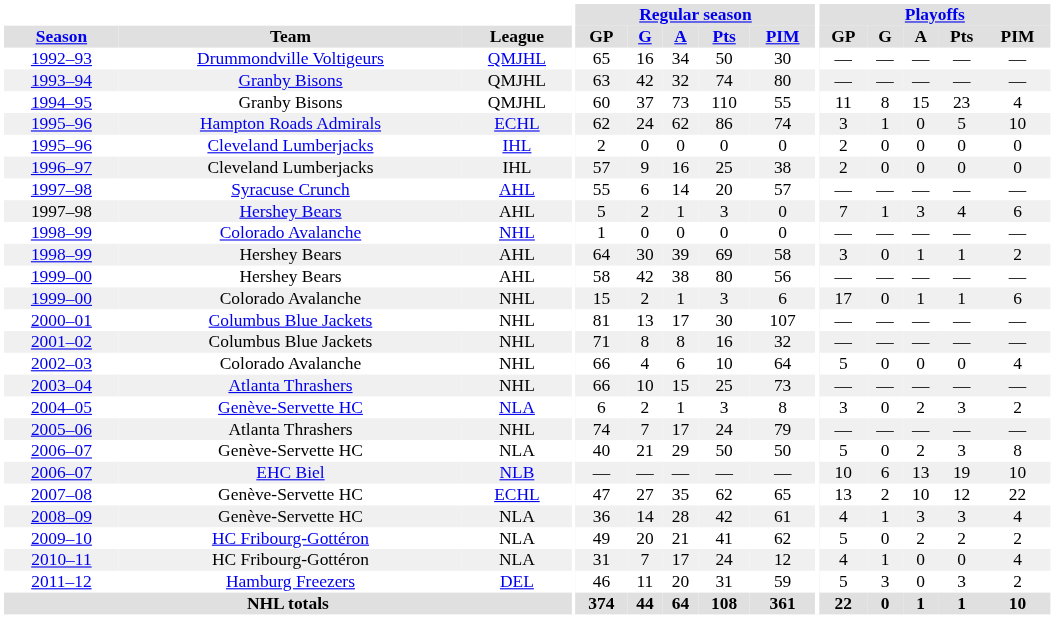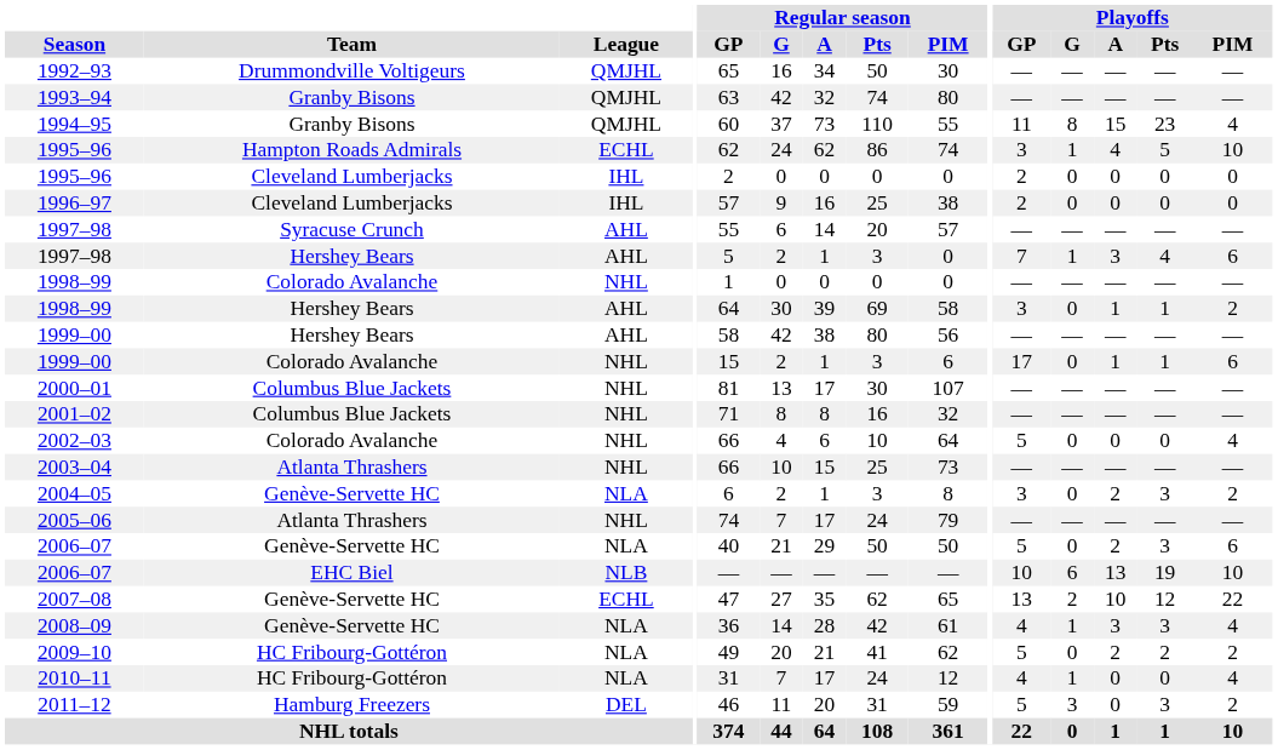 <table border="0" cellpadding="1" cellspacing="0" style="text-align:center; width:60em">
 <tr bgcolor="#e0e0e0">
 <th colspan="3" bgcolor="#ffffff"></th>
 <th rowspan="100" bgcolor="#ffffff"></th>
 <th colspan="5"><a href='#'>Regular season</a></th>
 <th rowspan="100" bgcolor="#ffffff"></th>
 <th colspan="5"><a href='#'>Playoffs</a></th>
 </tr>
 <tr bgcolor="#e0e0e0">
 <th><a href='#'>Season</a></th>
 <th>Team</th>
 <th>League</th>
 <th>GP</th>
 <th><a href='#'>G</a></th>
 <th><a href='#'>A</a></th>
 <th><a href='#'>Pts</a></th>
 <th><a href='#'>PIM</a></th>
 <th>GP</th>
 <th>G</th>
 <th>A</th>
 <th>Pts</th>
 <th>PIM</th>
 </tr>
 <tr>
 <td><a href='#'>1992–93</a></td>
 <td><a href='#'>Drummondville Voltigeurs</a></td>
 <td><a href='#'>QMJHL</a></td>
 <td>65</td>
 <td>16</td>
 <td>34</td>
 <td>50</td>
 <td>30</td>
 <td>—</td>
 <td>—</td>
 <td>—</td>
 <td>—</td>
 <td>—</td>
 </tr>
 <tr bgcolor="#f0f0f0">
 <td><a href='#'>1993–94</a></td>
 <td><a href='#'>Granby Bisons</a></td>
 <td>QMJHL</td>
 <td>63</td>
 <td>42</td>
 <td>32</td>
 <td>74</td>
 <td>80</td>
 <td>—</td>
 <td>—</td>
 <td>—</td>
 <td>—</td>
 <td>—</td>
 </tr>
 <tr>
 <td><a href='#'>1994–95</a></td>
 <td>Granby Bisons</td>
 <td>QMJHL</td>
 <td>60</td>
 <td>37</td>
 <td>73</td>
 <td>110</td>
 <td>55</td>
 <td>11</td>
 <td>8</td>
 <td>15</td>
 <td>23</td>
 <td>4</td>
 </tr>
 <tr bgcolor="#f0f0f0">
 <td><a href='#'>1995–96</a></td>
 <td><a href='#'>Hampton Roads Admirals</a></td>
 <td><a href='#'>ECHL</a></td>
 <td>62</td>
 <td>24</td>
 <td>62</td>
 <td>86</td>
 <td>74</td>
 <td>3</td>
 <td>1</td>
-<td>0</td>
+<td>4</td>
 <td>5</td>
 <td>10</td>
 </tr>
 <tr>
 <td><a href='#'>1995–96</a></td>
 <td><a href='#'>Cleveland Lumberjacks</a></td>
 <td><a href='#'>IHL</a></td>
 <td>2</td>
 <td>0</td>
 <td>0</td>
 <td>0</td>
 <td>0</td>
 <td>2</td>
 <td>0</td>
 <td>0</td>
 <td>0</td>
 <td>0</td>
 </tr>
 <tr bgcolor="#f0f0f0">
 <td><a href='#'>1996–97</a></td>
 <td>Cleveland Lumberjacks</td>
 <td>IHL</td>
 <td>57</td>
 <td>9</td>
 <td>16</td>
 <td>25</td>
 <td>38</td>
 <td>2</td>
 <td>0</td>
 <td>0</td>
 <td>0</td>
 <td>0</td>
 </tr>
 <tr>
 <td><a href='#'>1997–98</a></td>
 <td><a href='#'>Syracuse Crunch</a></td>
 <td><a href='#'>AHL</a></td>
 <td>55</td>
 <td>6</td>
 <td>14</td>
 <td>20</td>
 <td>57</td>
 <td>—</td>
 <td>—</td>
 <td>—</td>
 <td>—</td>
 <td>—</td>
 </tr>
 <tr bgcolor="#f0f0f0">
 <td>1997–98</td>
 <td><a href='#'>Hershey Bears</a></td>
 <td>AHL</td>
 <td>5</td>
 <td>2</td>
 <td>1</td>
 <td>3</td>
 <td>0</td>
 <td>7</td>
 <td>1</td>
 <td>3</td>
 <td>4</td>
 <td>6</td>
 </tr>
 <tr>
 <td><a href='#'>1998–99</a></td>
 <td><a href='#'>Colorado Avalanche</a></td>
 <td><a href='#'>NHL</a></td>
 <td>1</td>
 <td>0</td>
 <td>0</td>
 <td>0</td>
 <td>0</td>
 <td>—</td>
 <td>—</td>
 <td>—</td>
 <td>—</td>
 <td>—</td>
 </tr>
 <tr bgcolor="#f0f0f0">
 <td><a href='#'>1998–99</a></td>
 <td>Hershey Bears</td>
 <td>AHL</td>
 <td>64</td>
 <td>30</td>
 <td>39</td>
 <td>69</td>
 <td>58</td>
 <td>3</td>
 <td>0</td>
 <td>1</td>
 <td>1</td>
 <td>2</td>
 </tr>
 <tr>
 <td><a href='#'>1999–00</a></td>
 <td>Hershey Bears</td>
 <td>AHL</td>
 <td>58</td>
 <td>42</td>
 <td>38</td>
 <td>80</td>
 <td>56</td>
 <td>—</td>
 <td>—</td>
 <td>—</td>
 <td>—</td>
 <td>—</td>
 </tr>
 <tr bgcolor="#f0f0f0">
 <td><a href='#'>1999–00</a></td>
 <td>Colorado Avalanche</td>
 <td>NHL</td>
 <td>15</td>
 <td>2</td>
 <td>1</td>
 <td>3</td>
 <td>6</td>
 <td>17</td>
 <td>0</td>
 <td>1</td>
 <td>1</td>
 <td>6</td>
 </tr>
 <tr>
 <td><a href='#'>2000–01</a></td>
 <td><a href='#'>Columbus Blue Jackets</a></td>
 <td>NHL</td>
 <td>81</td>
 <td>13</td>
 <td>17</td>
 <td>30</td>
 <td>107</td>
 <td>—</td>
 <td>—</td>
 <td>—</td>
 <td>—</td>
 <td>—</td>
 </tr>
 <tr bgcolor="#f0f0f0">
 <td><a href='#'>2001–02</a></td>
 <td>Columbus Blue Jackets</td>
 <td>NHL</td>
 <td>71</td>
 <td>8</td>
 <td>8</td>
 <td>16</td>
 <td>32</td>
 <td>—</td>
 <td>—</td>
 <td>—</td>
 <td>—</td>
 <td>—</td>
 </tr>
 <tr>
 <td><a href='#'>2002–03</a></td>
 <td>Colorado Avalanche</td>
 <td>NHL</td>
 <td>66</td>
 <td>4</td>
 <td>6</td>
 <td>10</td>
 <td>64</td>
 <td>5</td>
 <td>0</td>
 <td>0</td>
 <td>0</td>
 <td>4</td>
 </tr>
 <tr bgcolor="#f0f0f0">
 <td><a href='#'>2003–04</a></td>
 <td><a href='#'>Atlanta Thrashers</a></td>
 <td>NHL</td>
 <td>66</td>
 <td>10</td>
 <td>15</td>
 <td>25</td>
 <td>73</td>
 <td>—</td>
 <td>—</td>
 <td>—</td>
 <td>—</td>
 <td>—</td>
 </tr>
 <tr>
 <td><a href='#'>2004–05</a></td>
 <td><a href='#'>Genève-Servette HC</a></td>
 <td><a href='#'>NLA</a></td>
 <td>6</td>
 <td>2</td>
 <td>1</td>
 <td>3</td>
 <td>8</td>
 <td>3</td>
 <td>0</td>
 <td>2</td>
 <td>3</td>
 <td>2</td>
 </tr>
 <tr bgcolor="#f0f0f0">
 <td><a href='#'>2005–06</a></td>
 <td>Atlanta Thrashers</td>
 <td>NHL</td>
 <td>74</td>
 <td>7</td>
 <td>17</td>
 <td>24</td>
 <td>79</td>
 <td>—</td>
 <td>—</td>
 <td>—</td>
 <td>—</td>
 <td>—</td>
 </tr>
 <tr>
 <td><a href='#'>2006–07</a></td>
 <td>Genève-Servette HC</td>
 <td>NLA</td>
 <td>40</td>
 <td>21</td>
 <td>29</td>
 <td>50</td>
 <td>50</td>
 <td>5</td>
 <td>0</td>
 <td>2</td>
 <td>3</td>
-<td>8</td>
+<td>6</td>
 </tr>
 <tr bgcolor="#f0f0f0">
 <td><a href='#'>2006–07</a></td>
 <td><a href='#'>EHC Biel</a></td>
 <td><a href='#'>NLB</a></td>
 <td>—</td>
 <td>—</td>
 <td>—</td>
 <td>—</td>
 <td>—</td>
 <td>10</td>
 <td>6</td>
 <td>13</td>
 <td>19</td>
 <td>10</td>
 </tr>
 <tr>
 <td><a href='#'>2007–08</a></td>
 <td>Genève-Servette HC</td>
 <td><a href='#'>ECHL</a></td>
 <td>47</td>
 <td>27</td>
 <td>35</td>
 <td>62</td>
 <td>65</td>
 <td>13</td>
 <td>2</td>
 <td>10</td>
 <td>12</td>
 <td>22</td>
 </tr>
 <tr bgcolor="#f0f0f0">
 <td><a href='#'>2008–09</a></td>
 <td>Genève-Servette HC</td>
 <td>NLA</td>
 <td>36</td>
 <td>14</td>
 <td>28</td>
 <td>42</td>
 <td>61</td>
 <td>4</td>
 <td>1</td>
 <td>3</td>
 <td>3</td>
 <td>4</td>
 </tr>
 <tr>
 <td><a href='#'>2009–10</a></td>
 <td><a href='#'>HC Fribourg-Gottéron</a></td>
 <td>NLA</td>
 <td>49</td>
 <td>20</td>
 <td>21</td>
 <td>41</td>
 <td>62</td>
 <td>5</td>
 <td>0</td>
 <td>2</td>
 <td>2</td>
 <td>2</td>
 </tr>
 <tr bgcolor="#f0f0f0">
 <td><a href='#'>2010–11</a></td>
 <td>HC Fribourg-Gottéron</td>
 <td>NLA</td>
 <td>31</td>
 <td>7</td>
 <td>17</td>
 <td>24</td>
 <td>12</td>
 <td>4</td>
 <td>1</td>
 <td>0</td>
 <td>0</td>
 <td>4</td>
 </tr>
 <tr>
 <td><a href='#'>2011–12</a></td>
 <td><a href='#'>Hamburg Freezers</a></td>
 <td><a href='#'>DEL</a></td>
 <td>46</td>
 <td>11</td>
 <td>20</td>
 <td>31</td>
 <td>59</td>
 <td>5</td>
 <td>3</td>
 <td>0</td>
 <td>3</td>
 <td>2</td>
 </tr>
 <tr bgcolor="#e0e0e0">
 <th colspan="3">NHL totals</th>
 <th>374</th>
 <th>44</th>
 <th>64</th>
 <th>108</th>
 <th>361</th>
 <th>22</th>
 <th>0</th>
 <th>1</th>
 <th>1</th>
 <th>10</th>
 </tr>
 </table>
